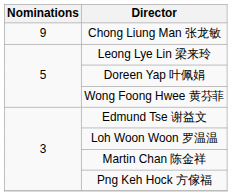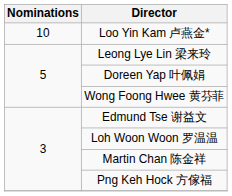 <table class="wikitable" style="text-align: center;">
 <tr>
 <th scope="col" width="55">Nominations</th>
 <th scope="col" align="center">Director</th>
 </tr>
 <tr>
-<td rowspan="1" style="text-align:center;">9</td>
-<td>Chong Liung Man 张龙敏</td>
+<td rowspan="1" style="text-align:center;">10</td>
+<td>Loo Yin Kam 卢燕金*</td>
 </tr>
 <tr>
 <td rowspan="3" style="text-align:center;">5</td>
 <td>Leong Lye Lin 梁来玲</td>
 </tr>
 <tr>
 <td>Doreen Yap 叶佩娟</td>
 </tr>
 <tr>
 <td>Wong Foong Hwee 黄芬菲</td>
 </tr>
 <tr>
 <td rowspan="4" style="text-align:center;">3</td>
 <td>Edmund Tse 谢益文</td>
 </tr>
 <tr>
 <td>Loh Woon Woon 罗温温</td>
 </tr>
 <tr>
 <td>Martin Chan 陈金祥</td>
 </tr>
 <tr>
 <td>Png Keh Hock 方傢福</td>
 </tr>
 <tr>
 </tr>
 </table>
